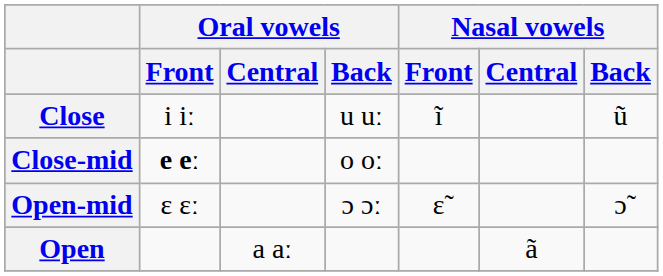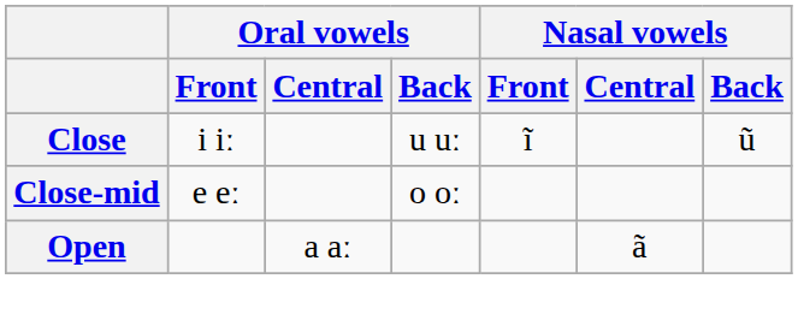 <table class="wikitable" style=text-align:center>
 <tr>
 <th></th>
 <th colspan="3"><a href='#'>Oral vowels</a></th>
 <th colspan="3"><a href='#'>Nasal vowels</a></th>
 </tr>
 <tr>
 <th></th>
 <th><a href='#'>Front</a></th>
 <th><a href='#'>Central</a></th>
 <th><a href='#'>Back</a></th>
 <th><a href='#'>Front</a></th>
 <th><a href='#'>Central</a></th>
 <th><a href='#'>Back</a></th>
 </tr>
 <tr>
 <th><a href='#'>Close</a></th>
 <td>i iː</td>
 <td></td>
 <td>u uː</td>
 <td>ĩ</td>
 <td></td>
 <td>ũ</td>
 </tr>
 <tr>
 <th><a href='#'>Close-mid</a></th>
-<td><strong>e eː</strong></td>
+<td>e eː</td>
 <td></td>
 <td>o oː</td>
 <td></td>
 <td></td>
 <td></td>
-</tr>
-<tr>
-<th><a href='#'>Open-mid</a></th>
-<td>ɛ ɛː</td>
-<td></td>
-<td>ɔ ɔː</td>
-<td>ɛ̃</td>
-<td></td>
-<td>ɔ̃</td>
 </tr>
 <tr>
 <th><a href='#'>Open</a></th>
 <td></td>
 <td>a aː</td>
 <td></td>
 <td></td>
 <td>ã</td>
 <td></td>
 </tr>
 </table>
